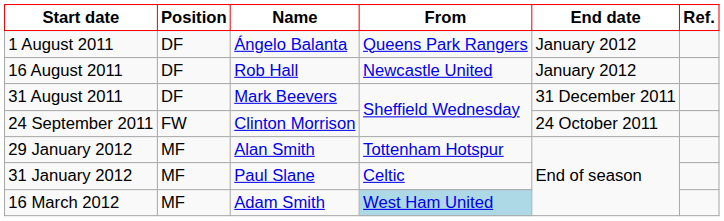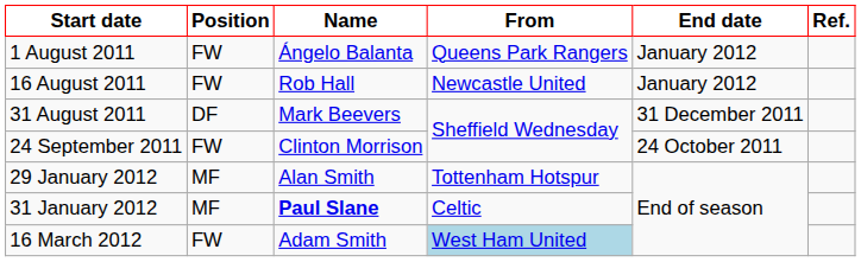 <table class="wikitable">
 <tr>
 <th style="background:#FFFFFF; color:black; border:1px solid red;">Start date</th>
 <th style="background:#FFFFFF; color:black; border:1px solid red;">Position</th>
 <th style="background:#FFFFFF; color:black; border:1px solid red;">Name</th>
 <th style="background:#FFFFFF; color:black; border:1px solid red;">From</th>
 <th style="background:#FFFFFF; color:black; border:1px solid red;">End date</th>
 <th style="background:#FFFFFF; color:black; border:1px solid red;">Ref.</th>
 </tr>
 <tr>
 <td>1 August 2011</td>
-<td>DF</td>
+<td>FW</td>
 <td> <a href='#'>Ángelo Balanta</a></td>
 <td><a href='#'>Queens Park Rangers</a></td>
 <td>January 2012</td>
 <td></td>
 </tr>
 <tr>
 <td>16 August 2011</td>
-<td>DF</td>
+<td>FW</td>
 <td> <a href='#'>Rob Hall</a></td>
 <td><a href='#'>Newcastle United</a></td>
 <td>January 2012</td>
 <td></td>
 </tr>
 <tr>
 <td>31 August 2011</td>
 <td>DF</td>
 <td> <a href='#'>Mark Beevers</a></td>
 <td rowspan="2"><a href='#'>Sheffield Wednesday</a></td>
 <td>31 December 2011</td>
 <td></td>
 </tr>
 <tr>
 <td>24 September 2011</td>
 <td>FW</td>
 <td> <a href='#'>Clinton Morrison</a></td>
 <td>24 October 2011</td>
 <td></td>
 </tr>
 <tr>
 <td>29 January 2012</td>
 <td>MF</td>
 <td> <a href='#'>Alan Smith</a></td>
 <td><a href='#'>Tottenham Hotspur</a></td>
 <td rowspan="3">End of season</td>
 <td></td>
 </tr>
 <tr>
 <td>31 January 2012</td>
 <td>MF</td>
-<td> <a href='#'>Paul Slane</a></td>
+<td><strong> <a href='#'>Paul Slane</a></strong></td>
 <td> <a href='#'>Celtic</a></td>
 <td></td>
 </tr>
 <tr>
 <td>16 March 2012</td>
-<td>MF</td>
+<td>FW</td>
 <td> <a href='#'>Adam Smith</a></td>
 <td style="background: lightblue;"><a href='#'>West Ham United</a></td>
 <td></td>
 </tr>
 </table>
